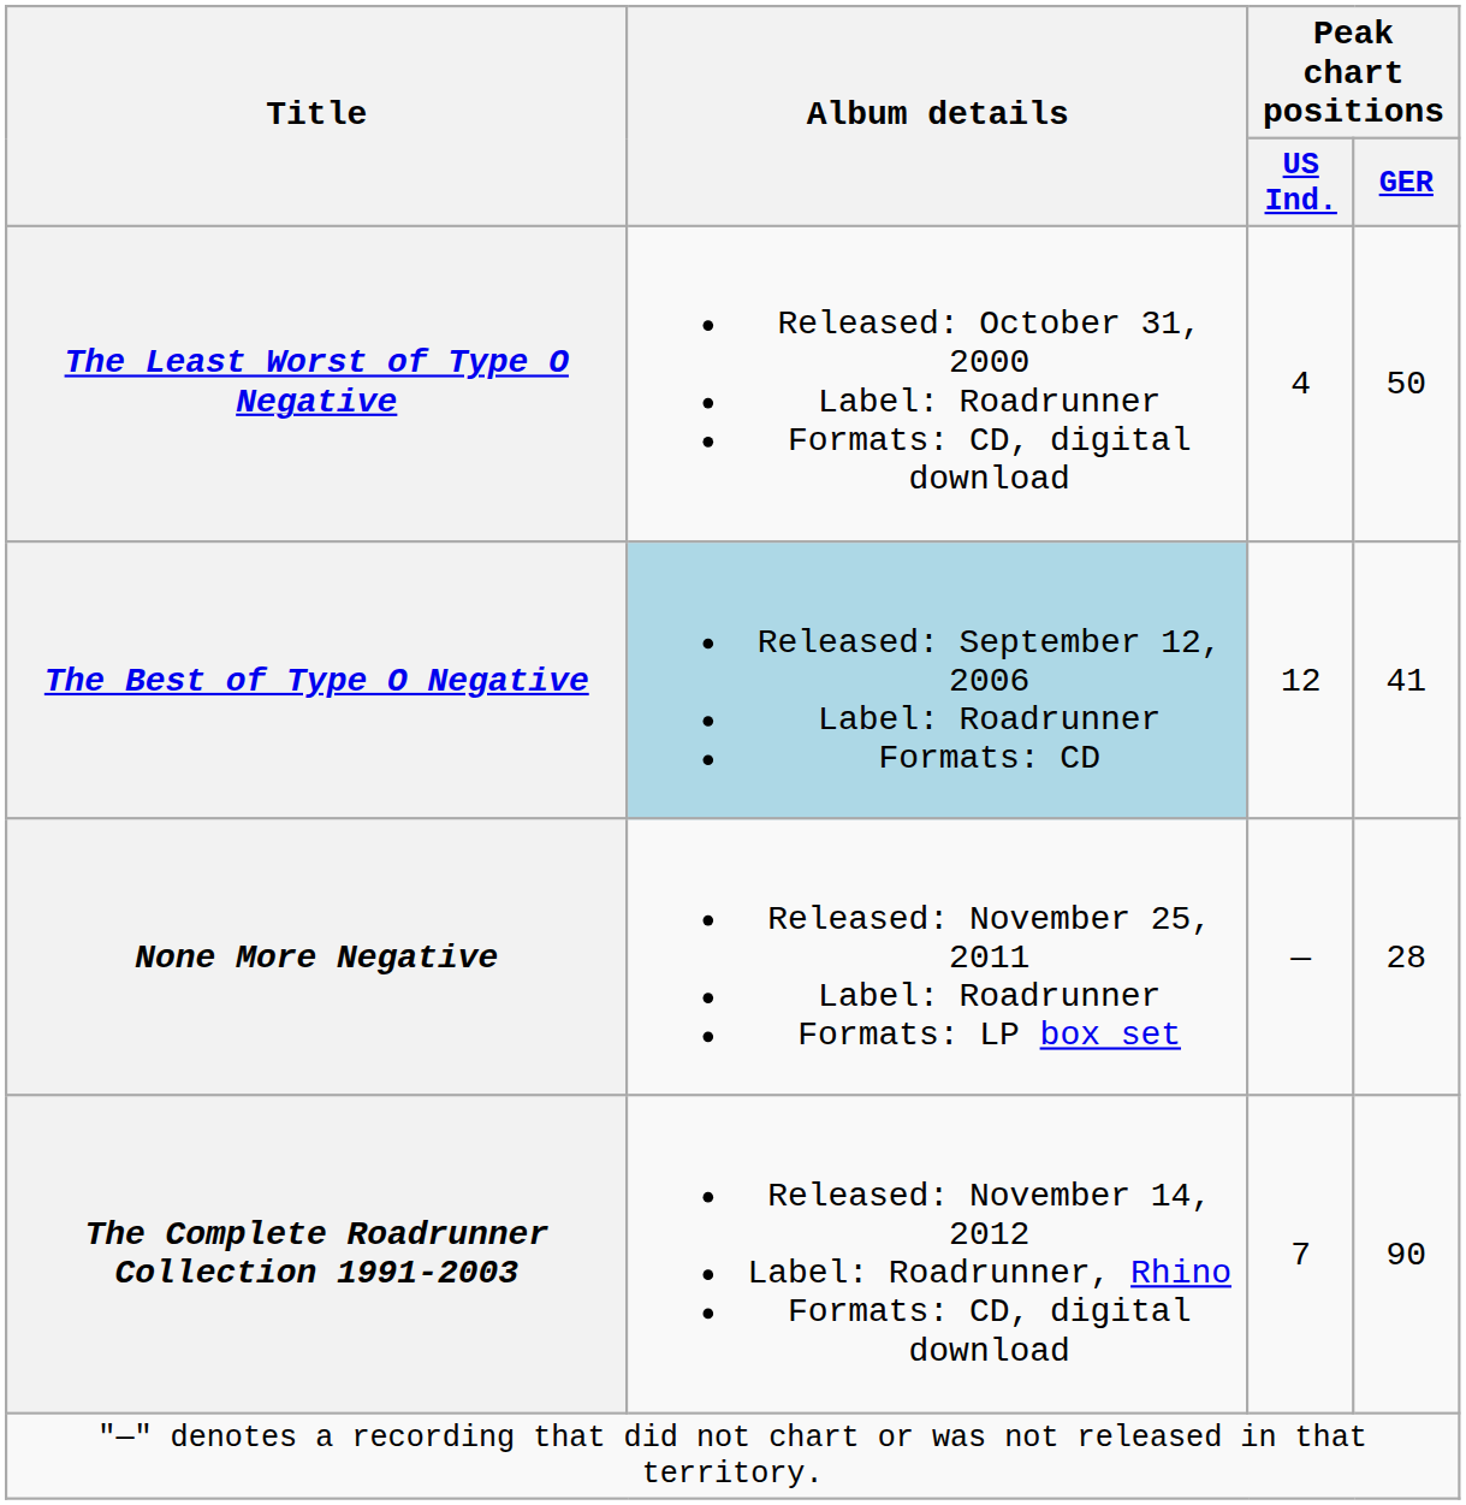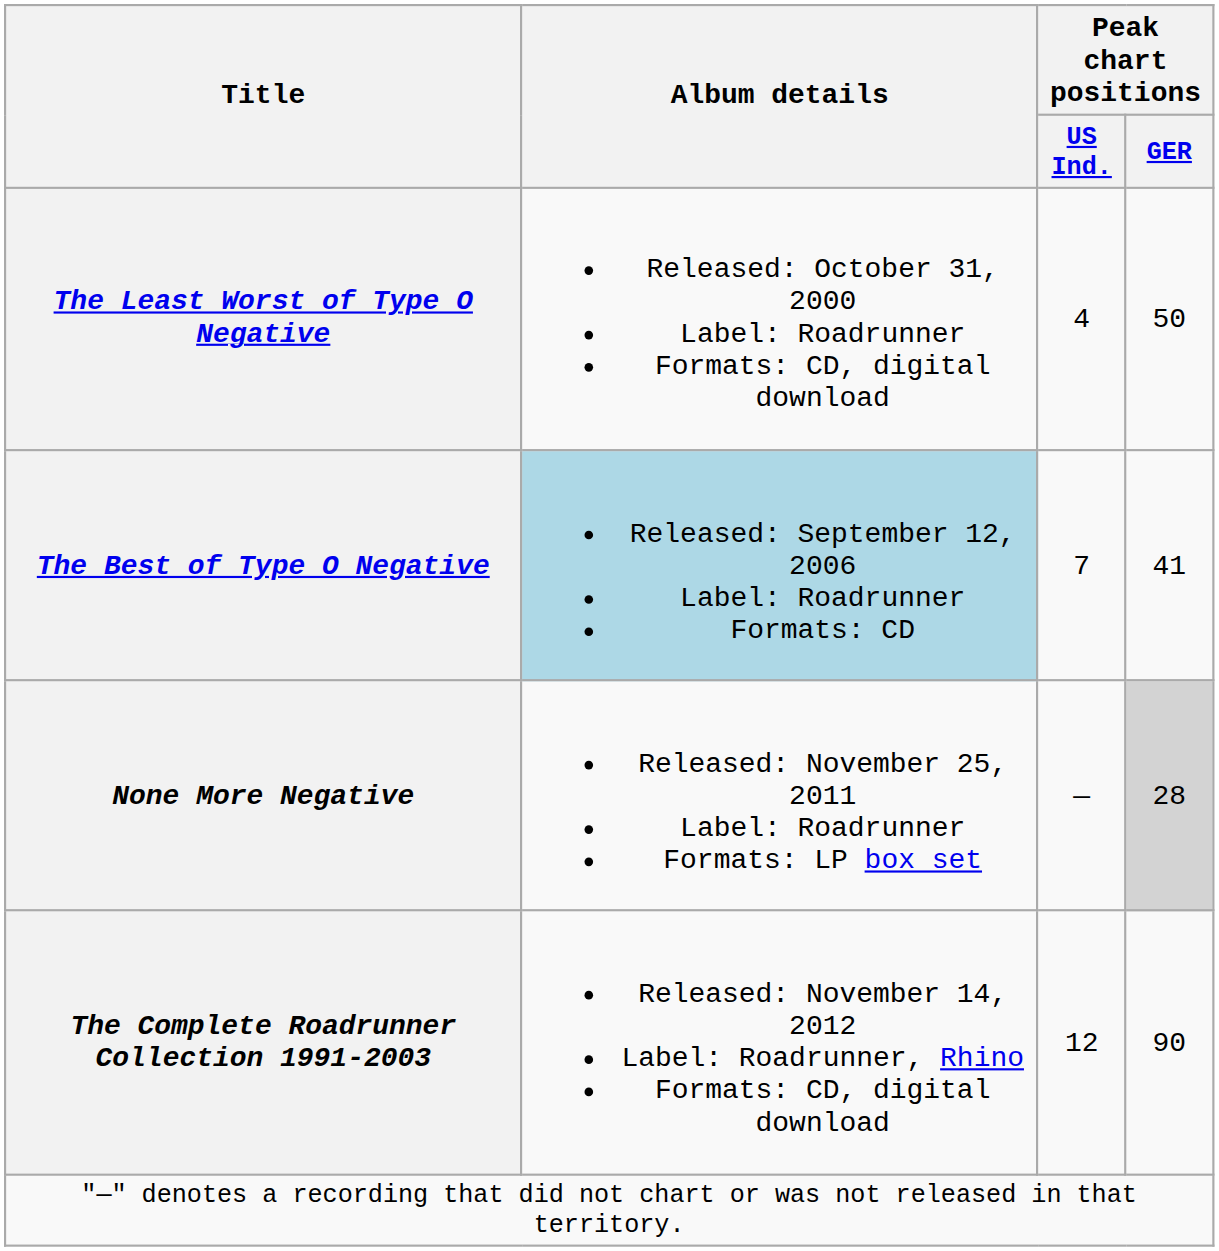 <table class="wikitable plainrowheaders" style="text-align:center;">
 <tr>
 <th scope="col" rowspan="2" style="width:18em;">Title</th>
 <th scope="col" rowspan="2" style="width:18em;">Album details</th>
 <th scope="col" colspan="2">Peak chart positions</th>
 </tr>
 <tr>
 <th scope="col" style="width:3em;font-size:90%;"><a href='#'>US<br>Ind.</a><br></th>
 <th scope="col" style="width:3em;font-size:90%;"><a href='#'>GER</a><br></th>
 </tr>
 <tr>
 <th scope="row"><em><a href='#'>The Least Worst of Type O Negative</a></em></th>
 <td><br><ul><li>Released: October 31, 2000</li><li>Label: Roadrunner</li><li>Formats: CD, digital download</li></ul></td>
 <td>4</td>
 <td>50</td>
 </tr>
 <tr>
 <th scope="row"><em><a href='#'>The Best of Type O Negative</a></em></th>
 <td style="background: lightblue;"><br><ul><li>Released: September 12, 2006</li><li>Label: Roadrunner</li><li>Formats: CD</li></ul></td>
-<td>12</td>
+<td>7</td>
 <td>41</td>
 </tr>
 <tr>
 <th scope="row"><em>None More Negative</em></th>
 <td><br><ul><li>Released: November 25, 2011</li><li>Label: Roadrunner</li><li>Formats: LP <a href='#'>box set</a></li></ul></td>
 <td>—</td>
-<td>28</td>
+<td style="background: lightgrey;">28</td>
 </tr>
 <tr>
 <th scope="row"><em>The Complete Roadrunner Collection 1991-2003</em></th>
 <td><br><ul><li>Released: November 14, 2012</li><li>Label: Roadrunner, <a href='#'>Rhino</a></li><li>Formats: CD, digital download</li></ul></td>
-<td>7</td>
+<td>12</td>
 <td>90</td>
 </tr>
 <tr>
 <td colspan="6" style="font-size:90%">"—" denotes a recording that did not chart or was not released in that territory.</td>
 </tr>
 </table>
